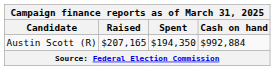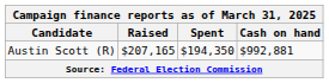 <table class="wikitable sortable">
 <tr>
 <th colspan=4>Campaign finance reports as of March 31, 2025</th>
 </tr>
 <tr style="text-align:center;">
 <th>Candidate</th>
 <th>Raised</th>
 <th>Spent</th>
 <th>Cash on hand</th>
 </tr>
 <tr>
 <td>Austin Scott (R)</td>
 <td>$207,165</td>
 <td>$194,350</td>
-<td>$992,884</td>
+<td>$992,881</td>
 </tr>
 <tr>
 <th colspan="4"><small>Source: <a href='#'>Federal Election Commission</a></small></th>
 </tr>
 </table>
